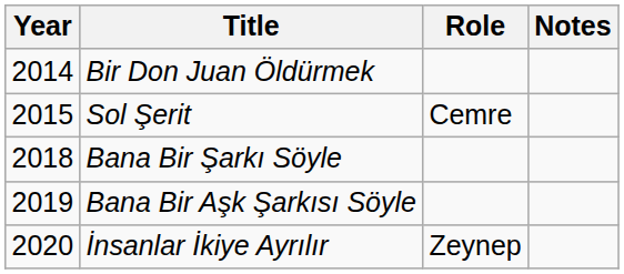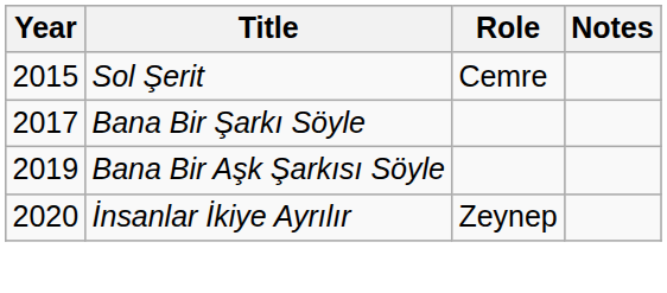 <table class="wikitable">
 <tr>
 <th>Year</th>
 <th>Title</th>
 <th>Role</th>
 <th>Notes</th>
 </tr>
 <tr>
-<td>2014</td>
-<td><em>Bir Don Juan Öldürmek</em></td>
-<td></td>
-<td></td>
-</tr>
-<tr>
 <td>2015</td>
 <td><em>Sol Şerit</em></td>
 <td>Cemre</td>
 <td></td>
 </tr>
 <tr>
-<td>2018</td>
+<td>2017</td>
 <td><em>Bana Bir Şarkı Söyle</em></td>
 <td></td>
 <td></td>
 </tr>
 <tr>
 <td>2019</td>
 <td><em>Bana Bir Aşk Şarkısı Söyle</em></td>
 <td></td>
 <td></td>
 </tr>
 <tr>
 <td>2020</td>
 <td><em>İnsanlar İkiye Ayrılır</em></td>
 <td>Zeynep</td>
 <td></td>
 </tr>
 </table>
